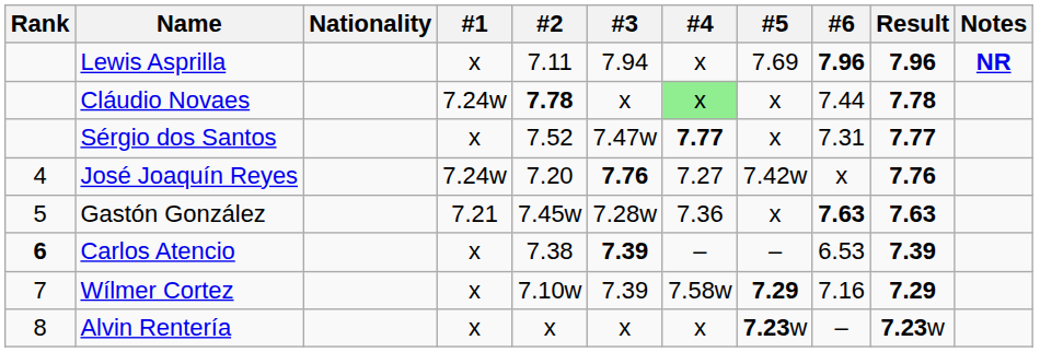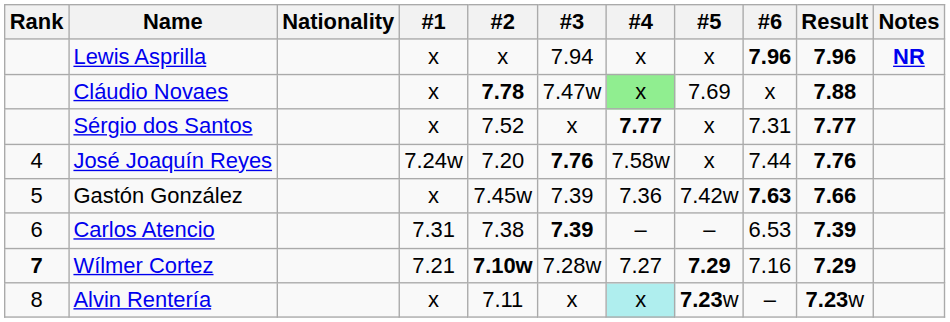 <table class="wikitable sortable" style="text-align:center">
 <tr>
 <th>Rank</th>
 <th>Name</th>
 <th>Nationality</th>
 <th>#1</th>
 <th>#2</th>
 <th>#3</th>
 <th>#4</th>
 <th>#5</th>
 <th>#6</th>
 <th>Result</th>
 <th>Notes</th>
 </tr>
 <tr>
 <td></td>
 <td align=left><a href='#'>Lewis Asprilla</a></td>
 <td align=left></td>
 <td>x</td>
-<td>7.11</td>
+<td>x</td>
 <td>7.94</td>
 <td>x</td>
-<td>7.69</td>
+<td>x</td>
 <td><strong>7.96</strong></td>
 <td><strong>7.96</strong></td>
 <td><strong><a href='#'>NR</a></strong></td>
 </tr>
 <tr>
 <td></td>
 <td align=left><a href='#'>Cláudio Novaes</a></td>
 <td align=left></td>
-<td>7.24w</td>
+<td>x</td>
 <td><strong>7.78</strong></td>
+<td>7.47w</td>
+<td style="background: lightgreen;">x</td>
+<td>7.69</td>
 <td>x</td>
-<td style="background: lightgreen;">x</td>
-<td>x</td>
-<td>7.44</td>
-<td><strong>7.78</strong></td>
+<td><strong>7.88</strong></td>
 <td></td>
 </tr>
 <tr>
 <td></td>
 <td align=left><a href='#'>Sérgio dos Santos</a></td>
 <td align=left></td>
 <td>x</td>
 <td>7.52</td>
-<td>7.47w</td>
+<td>x</td>
 <td><strong>7.77</strong></td>
 <td>x</td>
 <td>7.31</td>
 <td><strong>7.77</strong></td>
 <td></td>
 </tr>
 <tr>
 <td>4</td>
 <td align=left><a href='#'>José Joaquín Reyes</a></td>
 <td align=left></td>
 <td>7.24w</td>
 <td>7.20</td>
 <td><strong>7.76</strong></td>
-<td>7.27</td>
-<td>7.42w</td>
+<td>7.58w</td>
 <td>x</td>
+<td>7.44</td>
 <td><strong>7.76</strong></td>
 <td></td>
 </tr>
 <tr>
 <td>5</td>
 <td align=left>Gastón González</td>
 <td align=left></td>
-<td>7.21</td>
+<td>x</td>
 <td>7.45w</td>
-<td>7.28w</td>
+<td>7.39</td>
 <td>7.36</td>
-<td>x</td>
+<td>7.42w</td>
 <td><strong>7.63</strong></td>
-<td><strong>7.63</strong></td>
+<td><strong>7.66</strong></td>
 <td></td>
 </tr>
 <tr>
-<td><strong>6</strong></td>
+<td>6</td>
 <td align=left><a href='#'>Carlos Atencio</a></td>
 <td align=left></td>
-<td>x</td>
+<td>7.31</td>
 <td>7.38</td>
 <td><strong>7.39</strong></td>
 <td>–</td>
 <td>–</td>
 <td>6.53</td>
 <td><strong>7.39</strong></td>
 <td></td>
 </tr>
 <tr>
-<td>7</td>
+<td><strong>7</strong></td>
 <td align=left><a href='#'>Wílmer Cortez</a></td>
 <td align=left></td>
-<td>x</td>
-<td>7.10w</td>
-<td>7.39</td>
-<td>7.58w</td>
+<td>7.21</td>
+<td><strong>7.10w</strong></td>
+<td>7.28w</td>
+<td>7.27</td>
 <td><strong>7.29</strong></td>
 <td>7.16</td>
 <td><strong>7.29</strong></td>
 <td></td>
 </tr>
 <tr>
 <td>8</td>
 <td align=left><a href='#'>Alvin Rentería</a></td>
 <td align=left></td>
 <td>x</td>
+<td>7.11</td>
 <td>x</td>
-<td>x</td>
-<td>x</td>
+<td style="background: paleturquoise;">x</td>
 <td><strong>7.23</strong>w</td>
 <td>–</td>
 <td><strong>7.23</strong>w</td>
 <td></td>
 </tr>
 </table>
